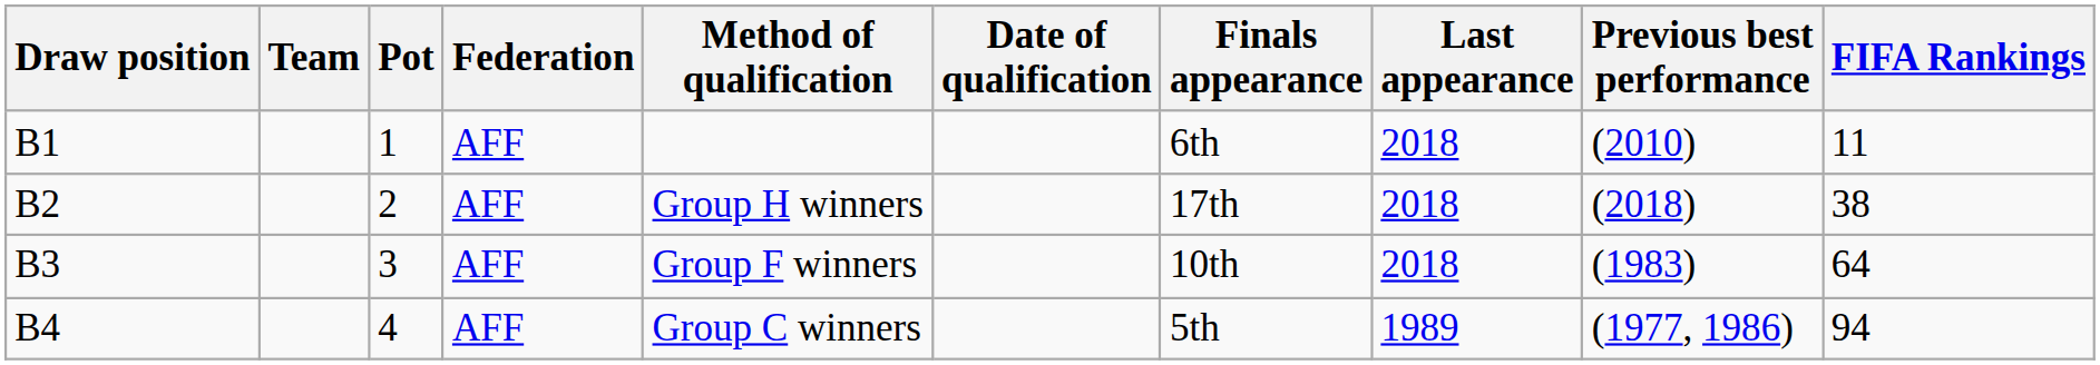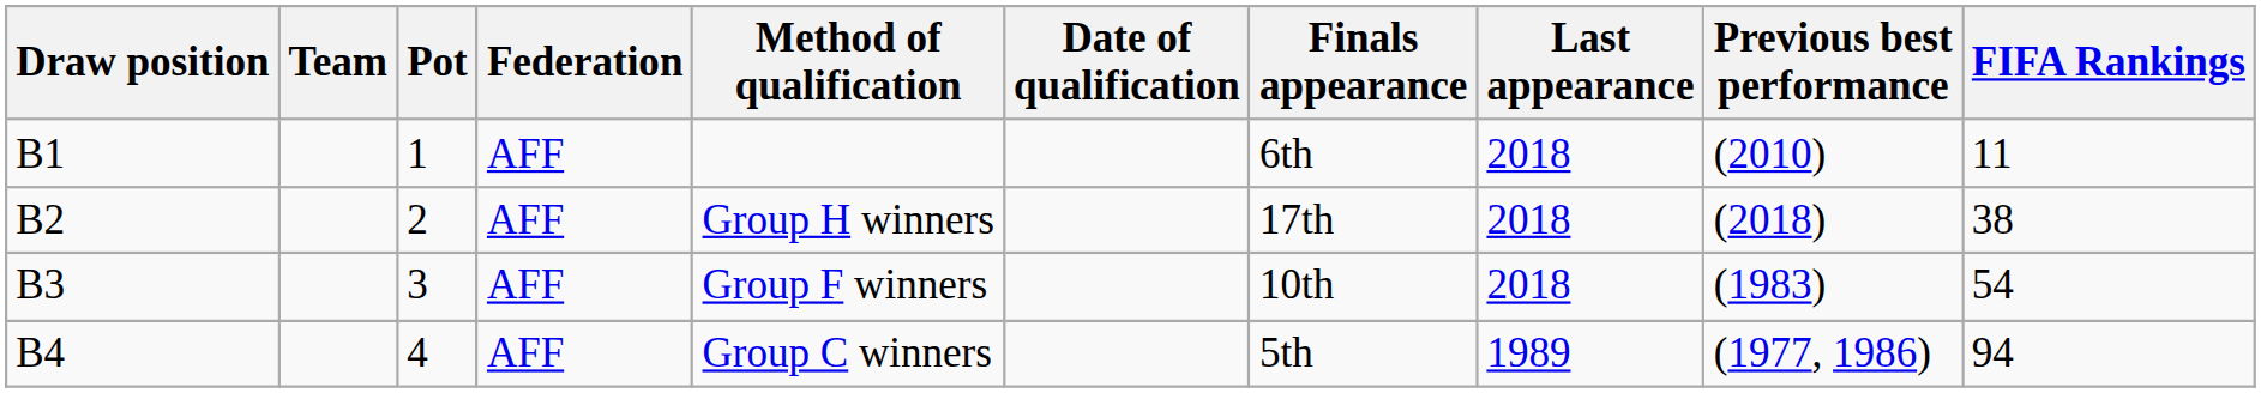 <table class="wikitable sortable">
 <tr>
 <th rowspan="2">Draw position</th>
 <th rowspan="2">Team</th>
 <th rowspan="2">Pot</th>
 <th rowspan="2">Federation</th>
 <th rowspan="2">Method of<br>qualification</th>
 <th rowspan="2">Date of<br>qualification</th>
 <th rowspan="2">Finals<br>appearance</th>
 <th rowspan="2">Last<br>appearance</th>
 <th rowspan="2">Previous best<br>performance</th>
 <th rowspan="2"><a href='#'>FIFA Rankings</a></th>
 </tr>
 <tr>
 </tr>
 <tr>
 <td>B1</td>
 <td style=white-space:nowrap></td>
 <td>1</td>
 <td><a href='#'>AFF</a></td>
 <td></td>
 <td></td>
 <td>6th</td>
 <td><a href='#'>2018</a></td>
 <td> (<a href='#'>2010</a>)</td>
 <td>11</td>
 </tr>
 <tr>
 <td>B2</td>
 <td style=white-space:nowrap></td>
 <td>2</td>
 <td><a href='#'>AFF</a></td>
 <td><a href='#'>Group H</a> winners</td>
 <td></td>
 <td>17th</td>
 <td><a href='#'>2018</a></td>
 <td> (<a href='#'>2018</a>)</td>
 <td>38</td>
 </tr>
 <tr>
 <td>B3</td>
 <td style=white-space:nowrap></td>
 <td>3</td>
 <td><a href='#'>AFF</a></td>
 <td><a href='#'>Group F</a> winners</td>
 <td></td>
 <td>10th</td>
 <td><a href='#'>2018</a></td>
 <td> (<a href='#'>1983</a>)</td>
-<td>64</td>
+<td>54</td>
 </tr>
 <tr>
 <td>B4</td>
 <td style=white-space:nowrap></td>
 <td>4</td>
 <td><a href='#'>AFF</a></td>
 <td><a href='#'>Group C</a> winners</td>
 <td></td>
 <td>5th</td>
 <td><a href='#'>1989</a></td>
 <td> (<a href='#'>1977</a>, <a href='#'>1986</a>)</td>
 <td>94</td>
 </tr>
 </table>
